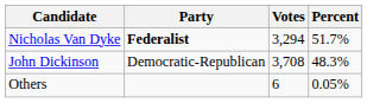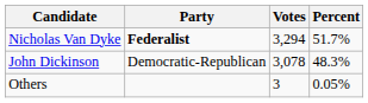 <table class=wikitable>
 <tr>
 <th>Candidate</th>
 <th>Party</th>
 <th>Votes</th>
 <th>Percent</th>
 </tr>
 <tr>
 <td><a href='#'>Nicholas Van Dyke</a></td>
 <td><strong>Federalist</strong></td>
 <td>3,294</td>
 <td>51.7%</td>
 </tr>
 <tr>
 <td><a href='#'>John Dickinson</a></td>
 <td>Democratic-Republican</td>
-<td>3,708</td>
+<td>3,078</td>
 <td>48.3%</td>
 </tr>
 <tr>
 <td>Others</td>
 <td></td>
-<td>6</td>
+<td>3</td>
 <td>0.05%</td>
 </tr>
 </table>
